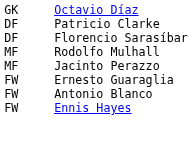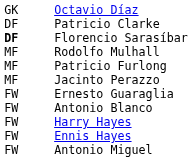 <table cellspacing="0" cellpadding="0" style="font-size:90%; margin:0.2em auto;">
 <tr>
 <th width="25"></th>
 <th width="25"></th>
 </tr>
 <tr>
 <td>GK</td>
 <td></td>
 <td> <a href='#'>Octavio Díaz</a></td>
 </tr>
 <tr>
 <td>DF</td>
 <td></td>
 <td> Patricio Clarke</td>
 </tr>
 <tr>
-<td>DF</td>
+<td><strong>DF</strong></td>
 <td></td>
 <td> Florencio Sarasíbar</td>
 </tr>
 <tr>
 <td>MF</td>
 <td></td>
 <td> Rodolfo Mulhall</td>
+</tr>
+<tr>
+<td>MF</td>
+<td></td>
+<td> Patricio Furlong</td>
 </tr>
 <tr>
 <td>MF</td>
 <td></td>
 <td> Jacinto Perazzo</td>
 </tr>
 <tr>
 <td>FW</td>
 <td></td>
 <td> Ernesto Guaraglia</td>
 </tr>
 <tr>
 <td>FW</td>
 <td></td>
 <td> Antonio Blanco</td>
 </tr>
 <tr>
 <td>FW</td>
 <td></td>
+<td> <a href='#'>Harry Hayes</a></td>
+</tr>
+<tr>
+<td>FW</td>
+<td></td>
 <td> <a href='#'>Ennis Hayes</a></td>
 </tr>
+<tr>
+<td>FW</td>
+<td></td>
+<td> Antonio Miguel</td>
+</tr>
 </table>
